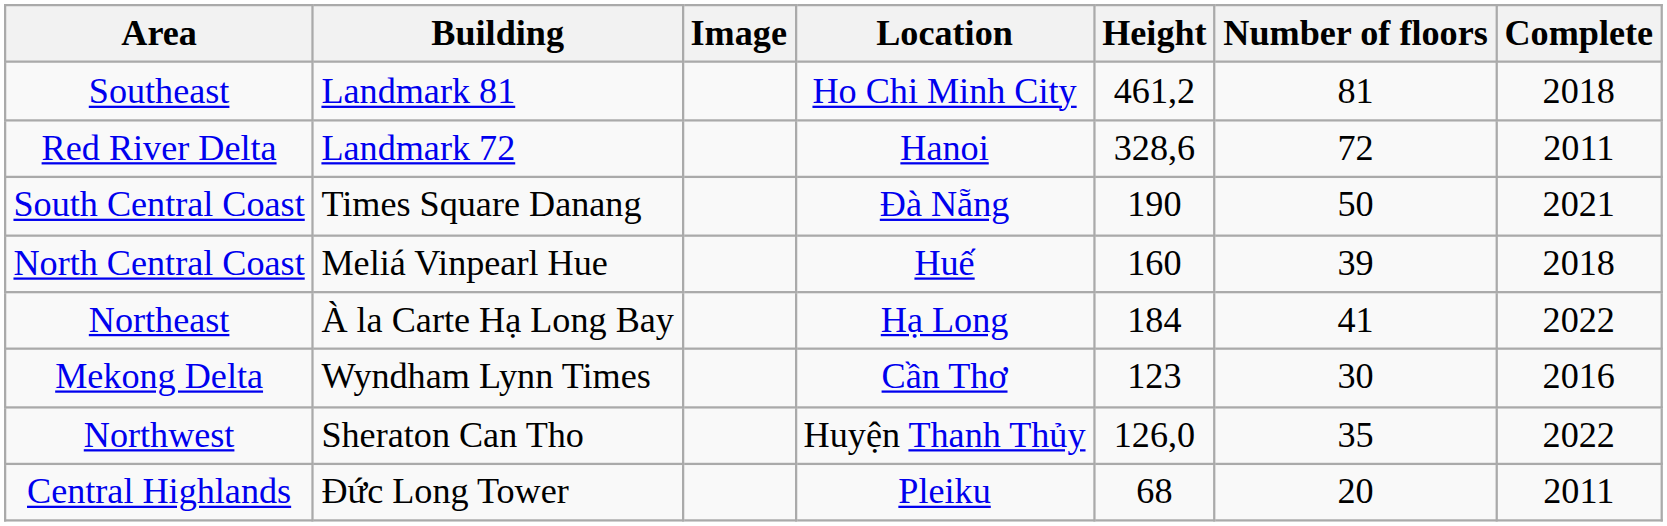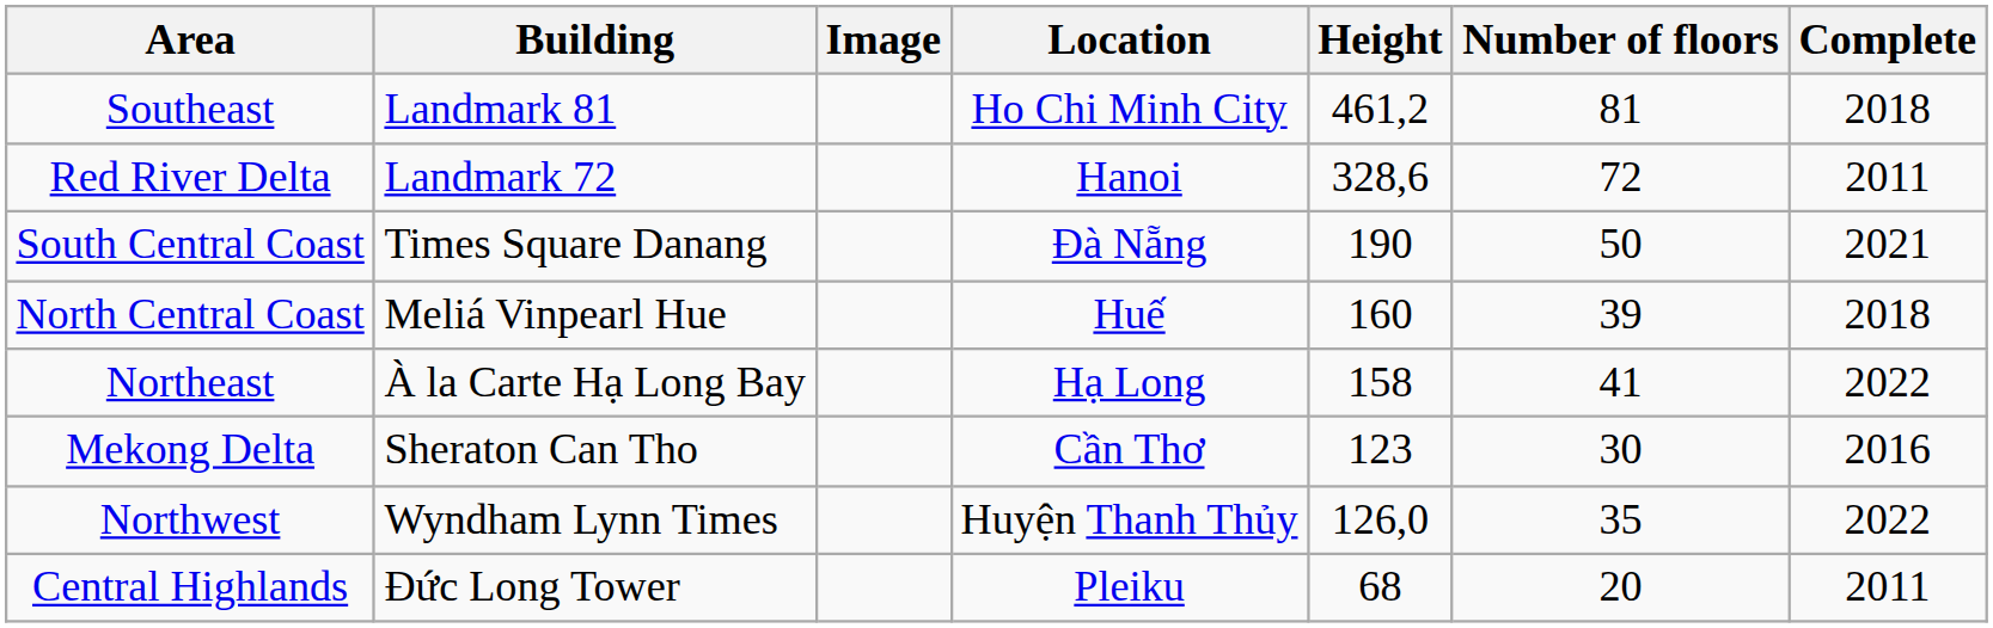 <table class="wikitable sortable" style="text-align:center">
 <tr>
 <th>Area</th>
 <th>Building</th>
 <th>Image</th>
 <th>Location</th>
 <th>Height</th>
 <th>Number of floors</th>
 <th>Complete</th>
 </tr>
 <tr>
 <td><a href='#'>Southeast</a></td>
 <td align="left"><a href='#'>Landmark 81</a></td>
 <td></td>
 <td><a href='#'>Ho Chi Minh City</a></td>
 <td>461,2</td>
 <td>81</td>
 <td>2018</td>
 </tr>
 <tr>
 <td><a href='#'>Red River Delta</a></td>
 <td align="left"><a href='#'>Landmark 72</a></td>
 <td></td>
 <td><a href='#'>Hanoi</a></td>
 <td>328,6</td>
 <td>72</td>
 <td>2011</td>
 </tr>
 <tr>
 <td><a href='#'>South Central Coast</a></td>
 <td align="left">Times Square Danang</td>
 <td></td>
 <td><a href='#'>Đà Nẵng</a></td>
 <td>190</td>
 <td>50</td>
 <td>2021</td>
 </tr>
 <tr>
 <td><a href='#'>North Central Coast</a></td>
 <td align="left">Meliá Vinpearl Hue</td>
 <td></td>
 <td><a href='#'>Huế</a></td>
 <td>160</td>
 <td>39</td>
 <td>2018</td>
 </tr>
 <tr>
 <td><a href='#'>Northeast</a></td>
 <td align="left">À la Carte Hạ Long Bay</td>
 <td></td>
 <td><a href='#'>Hạ Long</a></td>
-<td>184</td>
+<td>158</td>
 <td>41</td>
 <td>2022</td>
 </tr>
 <tr>
 <td><a href='#'>Mekong Delta</a></td>
-<td align="left">Wyndham Lynn Times</td>
+<td align="left">Sheraton Can Tho</td>
 <td></td>
 <td><a href='#'>Cần Thơ</a></td>
 <td>123</td>
 <td>30</td>
 <td>2016</td>
 </tr>
 <tr>
 <td><a href='#'>Northwest</a></td>
-<td align="left">Sheraton Can Tho</td>
+<td align="left">Wyndham Lynn Times</td>
 <td></td>
 <td>Huyện <a href='#'>Thanh Thủy</a></td>
 <td>126,0</td>
 <td>35</td>
 <td>2022</td>
 </tr>
 <tr>
 <td><a href='#'>Central Highlands</a></td>
 <td align="left">Đức Long Tower</td>
 <td></td>
 <td><a href='#'>Pleiku</a></td>
 <td>68</td>
 <td>20</td>
 <td>2011</td>
 </tr>
 </table>
